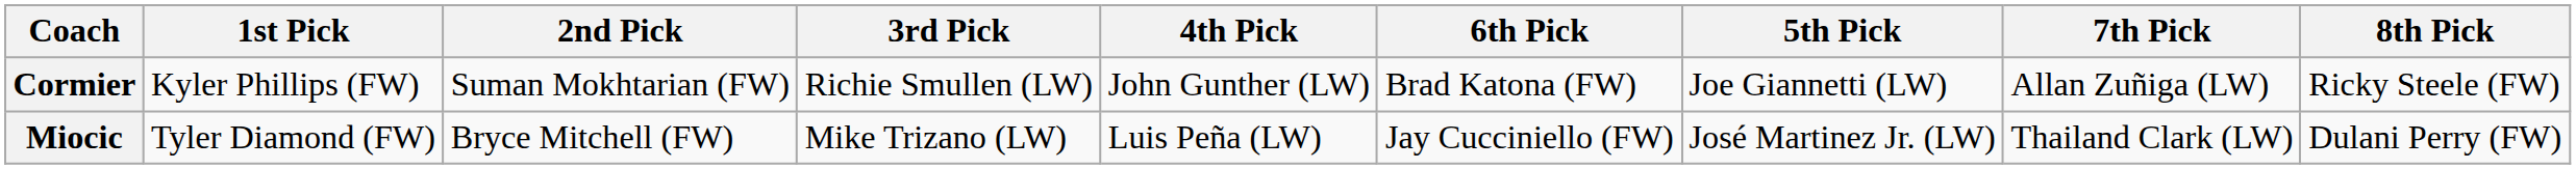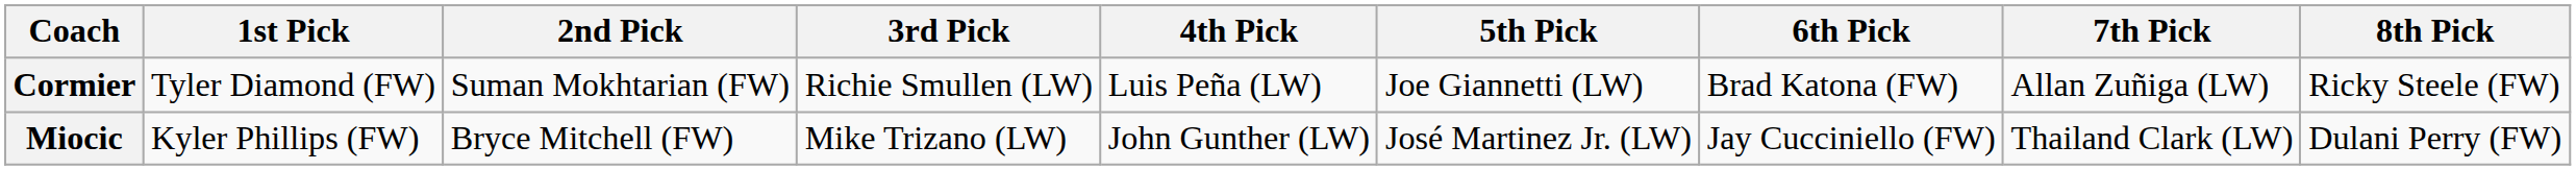 <table class="wikitable">
 <tr>
 <th>Coach</th>
 <th>1st Pick</th>
 <th>2nd Pick</th>
 <th>3rd Pick</th>
 <th>4th Pick</th>
+<th>5th Pick</th>
 <th>6th Pick</th>
-<th>5th Pick</th>
 <th>7th Pick</th>
 <th>8th Pick</th>
 </tr>
 <tr>
 <th>Cormier</th>
-<td>Kyler Phillips (FW)</td>
+<td>Tyler Diamond (FW)</td>
 <td>Suman Mokhtarian (FW)</td>
 <td>Richie Smullen (LW)</td>
-<td>John Gunther (LW)</td>
+<td>Luis Peña (LW)</td>
+<td>Joe Giannetti (LW)</td>
 <td>Brad Katona (FW)</td>
-<td>Joe Giannetti (LW)</td>
 <td>Allan Zuñiga (LW)</td>
 <td>Ricky Steele (FW)</td>
 </tr>
 <tr>
 <th>Miocic</th>
-<td>Tyler Diamond (FW)</td>
+<td>Kyler Phillips (FW)</td>
 <td>Bryce Mitchell (FW)</td>
 <td>Mike Trizano (LW)</td>
-<td>Luis Peña (LW)</td>
+<td>John Gunther (LW)</td>
+<td>José Martinez Jr. (LW)</td>
 <td>Jay Cucciniello (FW)</td>
-<td>José Martinez Jr. (LW)</td>
 <td>Thailand Clark (LW)</td>
 <td>Dulani Perry (FW)</td>
 </tr>
 </table>
